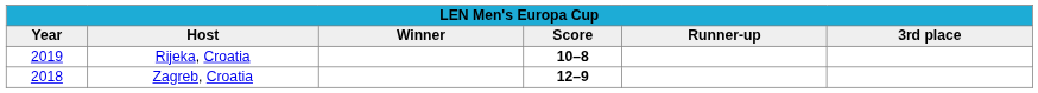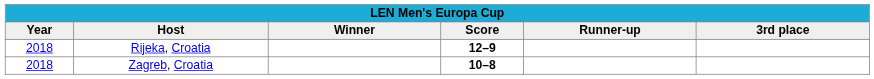 <table class="toccolours" border="1" cellpadding="2" style="border-collapse: collapse; text-align: center; width: 90%; margin: 0 auto;">
 <tr style="background: #1DACD6;">
 <th colspan=6 width=100%>LEN Men's Europa Cup</th>
 </tr>
 <tr style="background: #EFEFEF;">
 <th>Year</th>
 <th>Host</th>
 <th width=20%>Winner</th>
 <th>Score</th>
 <th width=20%>Runner-up</th>
 <th width=20%>3rd place</th>
 </tr>
 <tr>
-<td><a href='#'>2019</a></td>
+<td><a href='#'>2018</a></td>
 <td><a href='#'>Rijeka</a>, <a href='#'>Croatia</a></td>
 <td><strong></strong></td>
-<td><strong>10–8</strong></td>
+<td><strong>12–9</strong></td>
 <td></td>
 <td></td>
 </tr>
 <tr>
 <td><a href='#'>2018</a></td>
 <td><a href='#'>Zagreb</a>, <a href='#'>Croatia</a></td>
 <td><strong></strong></td>
-<td><strong>12–9</strong></td>
+<td><strong>10–8</strong></td>
 <td></td>
 <td></td>
 </tr>
 </table>
